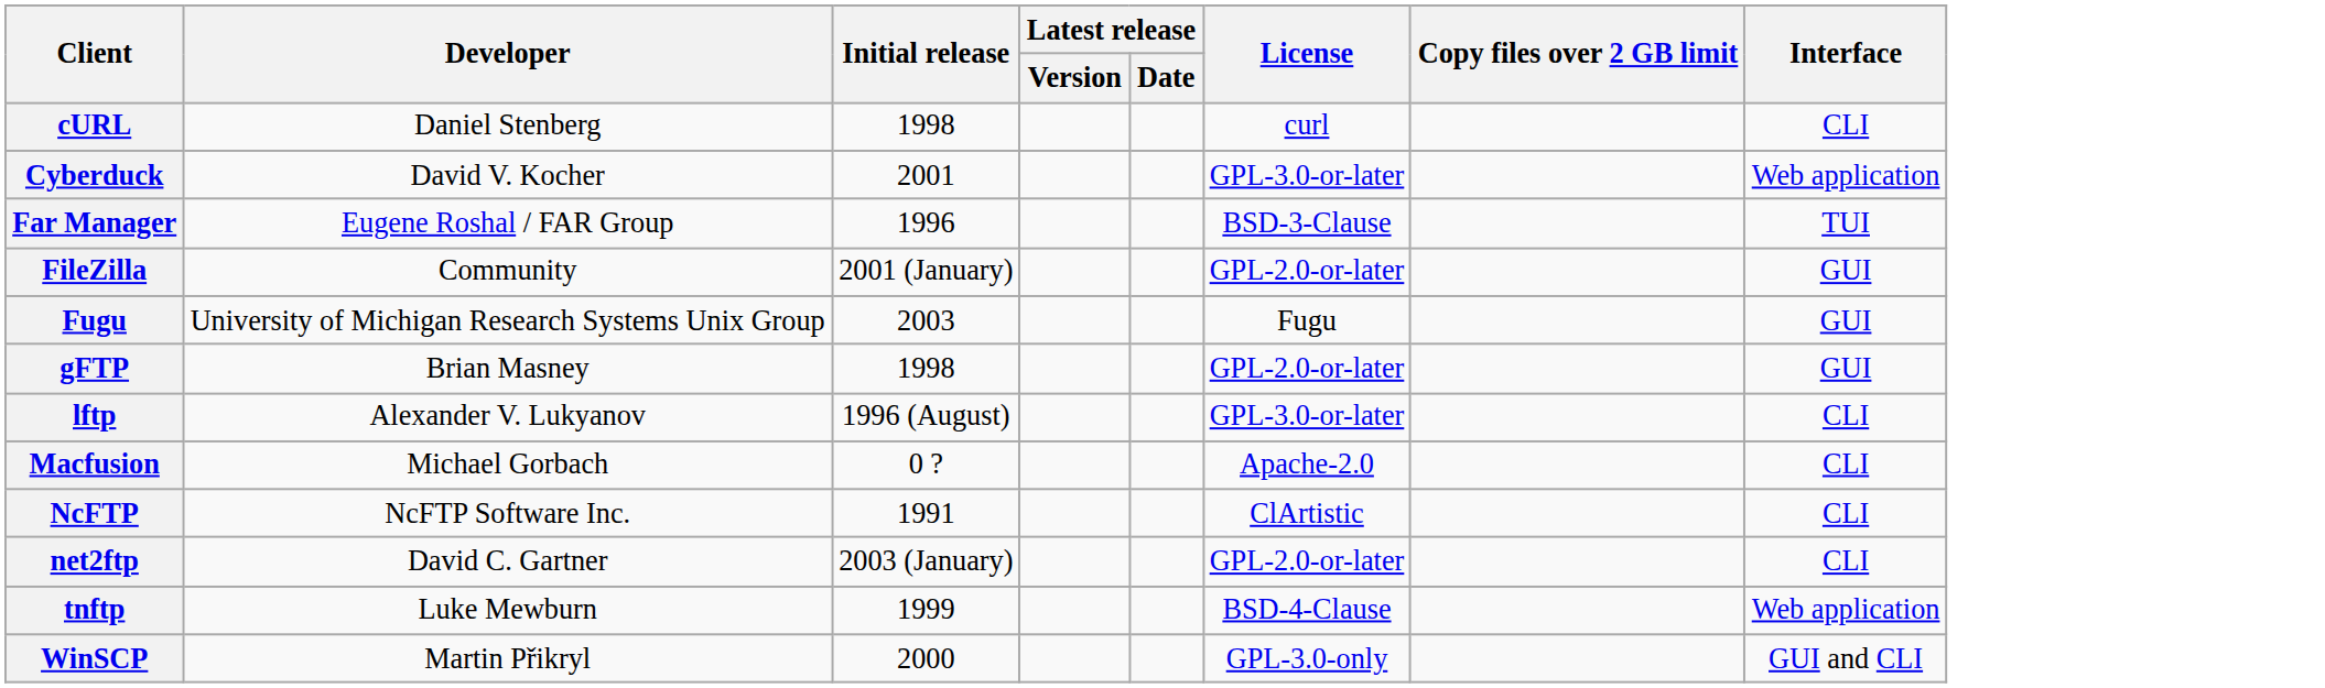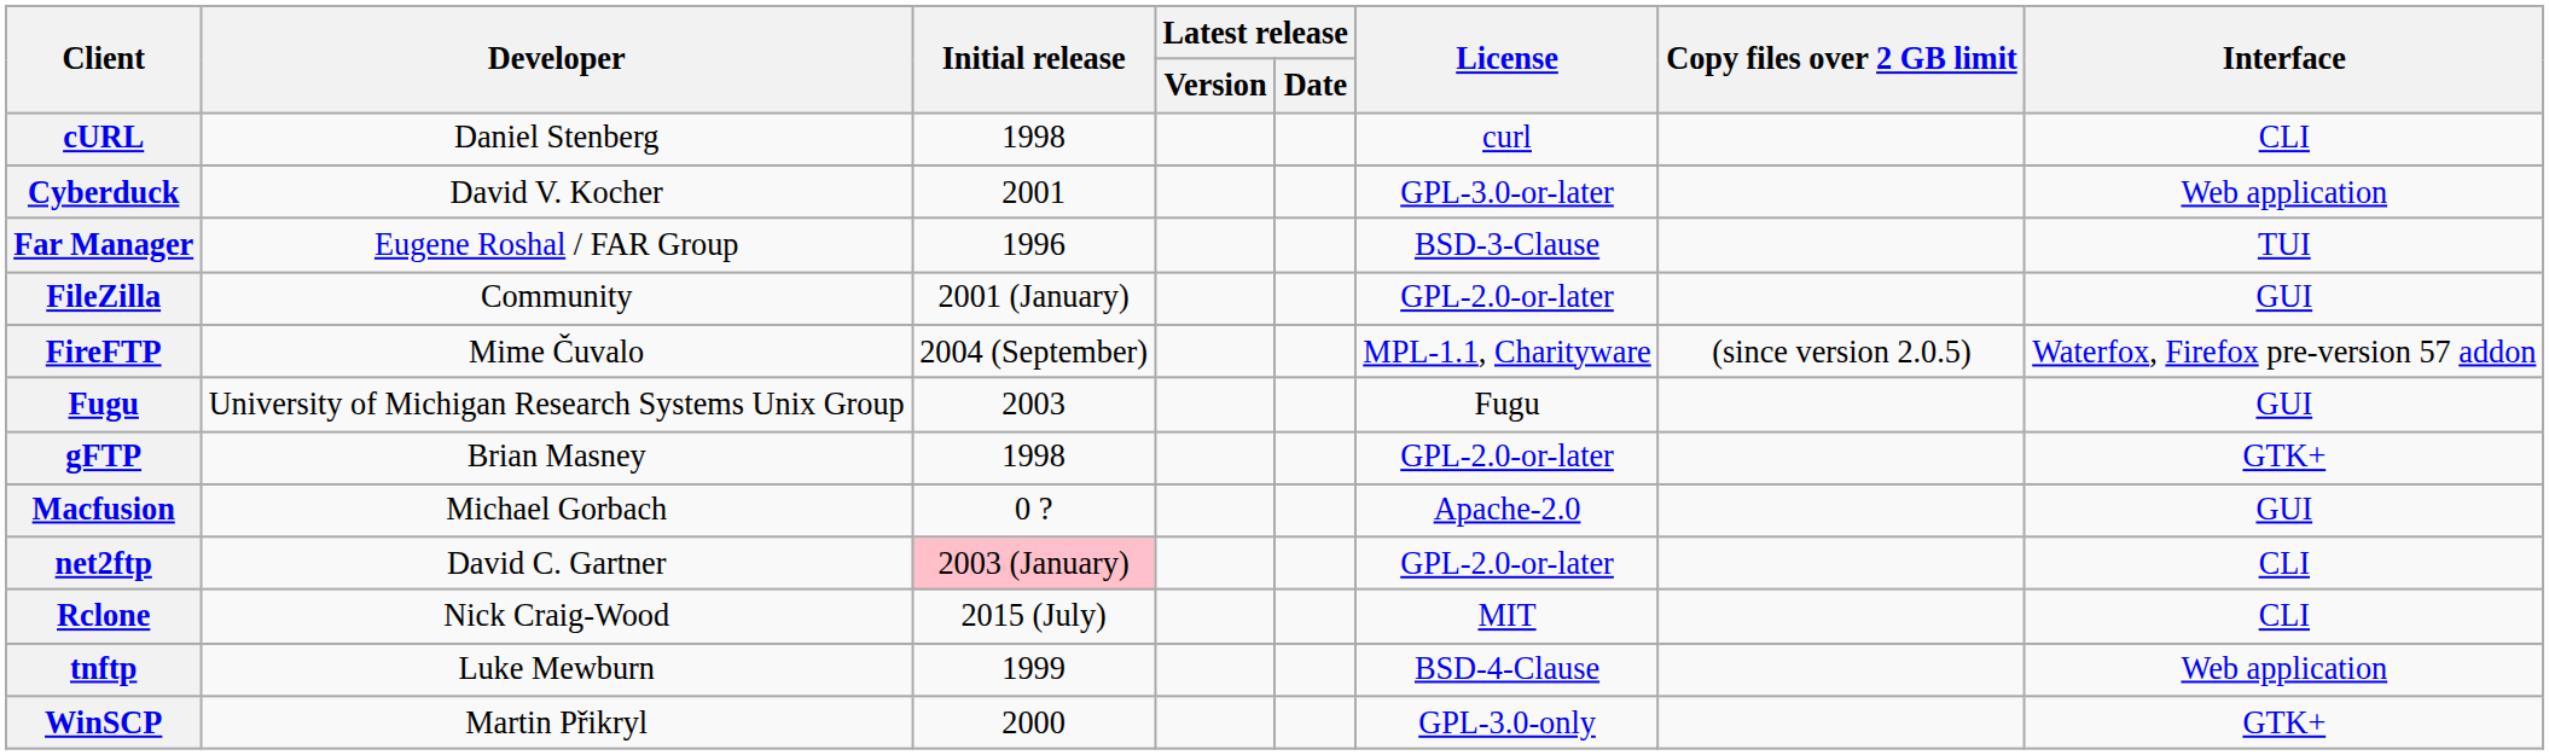 <table class="sortable sort-under wikitable" style="width: auto; font-size: smaller; text-align: center;">
 <tr style="background: #ececec">
 <th rowspan="2">Client</th>
 <th rowspan="2">Developer</th>
 <th rowspan="2">Initial release</th>
 <th colspan="2">Latest release</th>
 <th rowspan="2"><a href='#'>License</a></th>
 <th rowspan="2">Copy files over <a href='#'>2 GB limit</a></th>
 <th rowspan="2">Interface</th>
 </tr>
 <tr>
 <th>Version </th>
 <th>Date </th>
 </tr>
 <tr>
 <th><a href='#'>cURL</a></th>
 <td>Daniel Stenberg</td>
 <td>1998</td>
 <td></td>
 <td></td>
 <td><a href='#'>curl</a></td>
 <td></td>
 <td><a href='#'>CLI</a></td>
 </tr>
 <tr>
 <th><a href='#'>Cyberduck</a></th>
 <td>David V. Kocher</td>
 <td>2001</td>
 <td></td>
 <td></td>
 <td><a href='#'>GPL-3.0-or-later</a></td>
 <td></td>
 <td><a href='#'>Web application</a></td>
 </tr>
 <tr>
 <th><a href='#'>Far Manager</a></th>
 <td><a href='#'>Eugene Roshal</a> / FAR Group</td>
 <td>1996</td>
 <td></td>
 <td></td>
 <td><a href='#'>BSD-3-Clause</a></td>
 <td></td>
 <td><a href='#'>TUI</a></td>
 </tr>
 <tr>
 <th><a href='#'>FileZilla</a></th>
 <td>Community</td>
 <td>2001 (January)</td>
 <td></td>
 <td></td>
 <td><a href='#'>GPL-2.0-or-later</a></td>
 <td></td>
 <td><a href='#'>GUI</a></td>
 </tr>
 <tr>
+<th><a href='#'>FireFTP</a></th>
+<td>Mime Čuvalo</td>
+<td>2004 (September)</td>
+<td></td>
+<td></td>
+<td><a href='#'>MPL-1.1</a>, <a href='#'>Charityware</a></td>
+<td> (since version 2.0.5)</td>
+<td><a href='#'>Waterfox</a>, <a href='#'>Firefox</a> pre-version 57 <a href='#'>addon</a></td>
+</tr>
+<tr>
 <th><a href='#'>Fugu</a></th>
 <td>University of Michigan Research Systems Unix Group</td>
 <td>2003</td>
 <td></td>
 <td></td>
 <td>Fugu</td>
 <td></td>
 <td><a href='#'>GUI</a></td>
 </tr>
 <tr>
 <th><a href='#'>gFTP</a></th>
 <td>Brian Masney</td>
 <td>1998</td>
 <td></td>
 <td></td>
 <td><a href='#'>GPL-2.0-or-later</a></td>
 <td></td>
-<td><a href='#'>GUI</a></td>
-</tr>
-<tr>
-<th><a href='#'>lftp</a></th>
-<td>Alexander V. Lukyanov</td>
-<td>1996 (August)</td>
-<td></td>
-<td></td>
-<td><a href='#'>GPL-3.0-or-later</a></td>
-<td></td>
-<td><a href='#'>CLI</a></td>
+<td><a href='#'>GTK+</a></td>
 </tr>
 <tr>
 <th><a href='#'>Macfusion</a></th>
 <td>Michael Gorbach</td>
 <td><span>0</span> ?</td>
 <td></td>
 <td></td>
 <td><a href='#'>Apache-2.0</a></td>
 <td></td>
-<td><a href='#'>CLI</a></td>
+<td><a href='#'>GUI</a></td>
 </tr>
 <tr>
-<th><a href='#'>NcFTP</a></th>
-<td>NcFTP Software Inc.</td>
-<td>1991</td>
+<th><a href='#'>net2ftp</a></th>
+<td>David C. Gartner</td>
+<td style="background: pink;">2003 (January)</td>
 <td></td>
 <td></td>
-<td><a href='#'>ClArtistic</a></td>
+<td><a href='#'>GPL-2.0-or-later</a></td>
 <td></td>
 <td><a href='#'>CLI</a></td>
 </tr>
 <tr>
-<th><a href='#'>net2ftp</a></th>
-<td>David C. Gartner</td>
-<td>2003 (January)</td>
+<th><a href='#'>Rclone</a></th>
+<td>Nick Craig-Wood</td>
+<td>2015 (July)</td>
 <td></td>
 <td></td>
-<td><a href='#'>GPL-2.0-or-later</a></td>
+<td><a href='#'>MIT</a></td>
 <td></td>
 <td><a href='#'>CLI</a></td>
 </tr>
 <tr>
 <th><a href='#'>tnftp</a></th>
 <td>Luke Mewburn</td>
 <td>1999</td>
 <td></td>
 <td></td>
 <td><a href='#'>BSD-4-Clause</a></td>
 <td></td>
 <td><a href='#'>Web application</a></td>
 </tr>
 <tr>
 <th><a href='#'>WinSCP</a></th>
 <td>Martin Přikryl</td>
 <td>2000</td>
 <td></td>
 <td></td>
 <td><a href='#'>GPL-3.0-only</a></td>
 <td></td>
-<td><a href='#'>GUI</a> and <a href='#'>CLI</a></td>
+<td><a href='#'>GTK+</a></td>
 </tr>
 </table>
